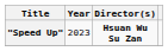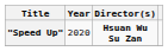 <table class="wikitable plainrowheaders" style="text-align:center; table-layout:fixed; margin-right:0">
 <tr>
 <th scope="col">Title</th>
 <th scope="col">Year</th>
 <th scope="col">Director(s)</th>
 <th scope="col"></th>
 </tr>
 <tr>
 <th scope="row">"Speed Up"</th>
-<td>2023</td>
+<td>2020</td>
 <td><strong>Hsuan Wu<br>Su Zan</strong></td>
 <td></td>
 </tr>
 <tr>
 </tr>
 </table>
